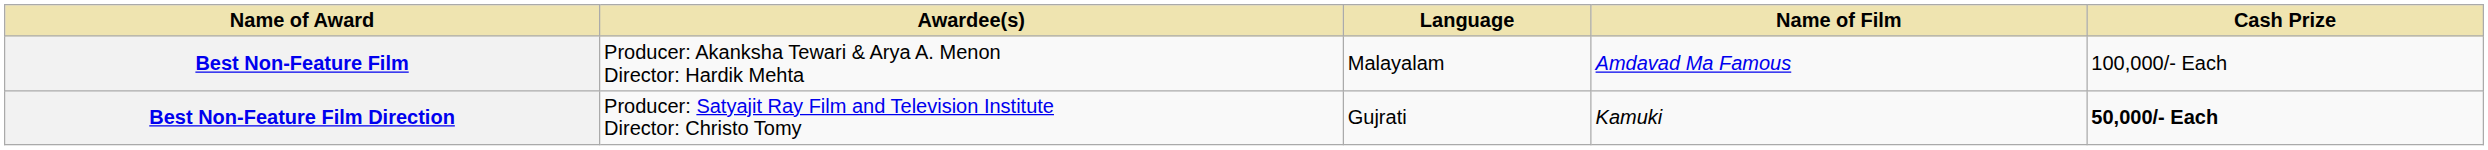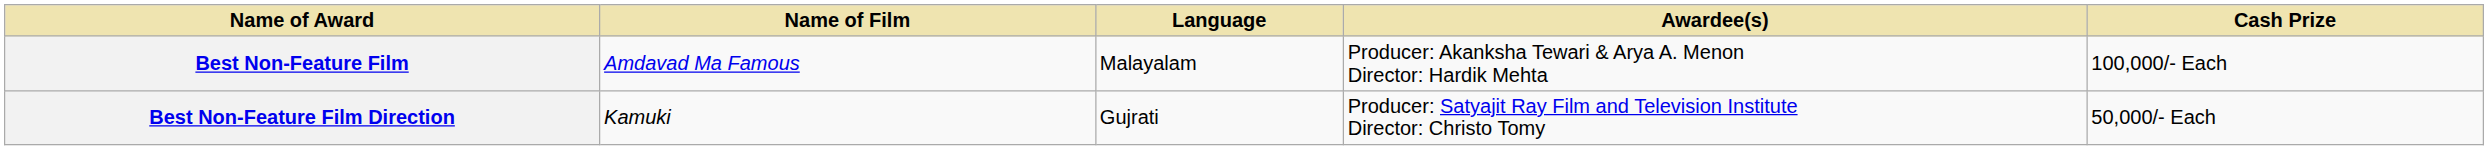 <table class="wikitable plainrowheaders" style="width:100%;">
 <tr>
 <th style="background-color:#EFE4B0;width:24%;">Name of Award</th>
+<th style="background-color:#EFE4B0;width:20%;">Name of Film</th>
+<th style="background-color:#EFE4B0;width:10%;">Language</th>
 <th style="background-color:#EFE4B0;width:30%;">Awardee(s)</th>
-<th style="background-color:#EFE4B0;width:10%;">Language</th>
-<th style="background-color:#EFE4B0;width:20%;">Name of Film</th>
 <th style="background-color:#EFE4B0;width:16%;">Cash Prize</th>
 </tr>
 <tr>
 <th scope="row"><a href='#'>Best Non-Feature Film</a></th>
+<td><em><a href='#'>Amdavad Ma Famous</a></em></td>
+<td>Malayalam</td>
 <td>Producer: Akanksha Tewari & Arya A. Menon<br>Director: Hardik Mehta</td>
-<td>Malayalam</td>
-<td><em><a href='#'>Amdavad Ma Famous</a></em></td>
 <td> 100,000/- Each</td>
 </tr>
 <tr>
 <th scope="row"><a href='#'>Best Non-Feature Film Direction</a></th>
+<td><em>Kamuki</em></td>
+<td>Gujrati</td>
 <td>Producer: <a href='#'>Satyajit Ray Film and Television Institute</a> <br>Director: Christo Tomy</td>
-<td>Gujrati</td>
-<td><em>Kamuki</em></td>
-<td><strong> 50,000/- Each</strong></td>
+<td> 50,000/- Each</td>
 </tr>
 </table>
